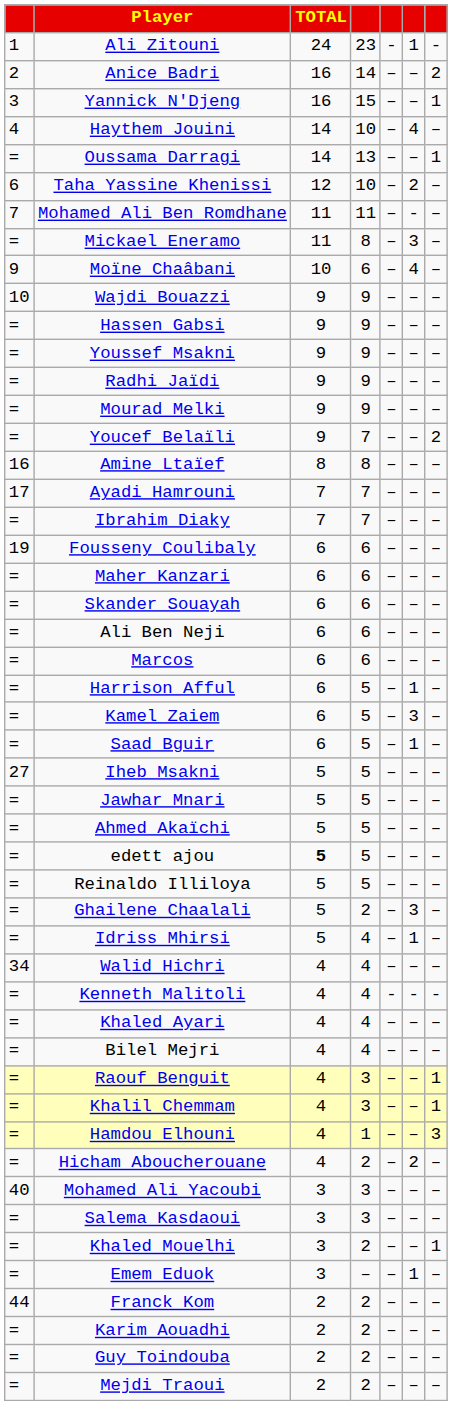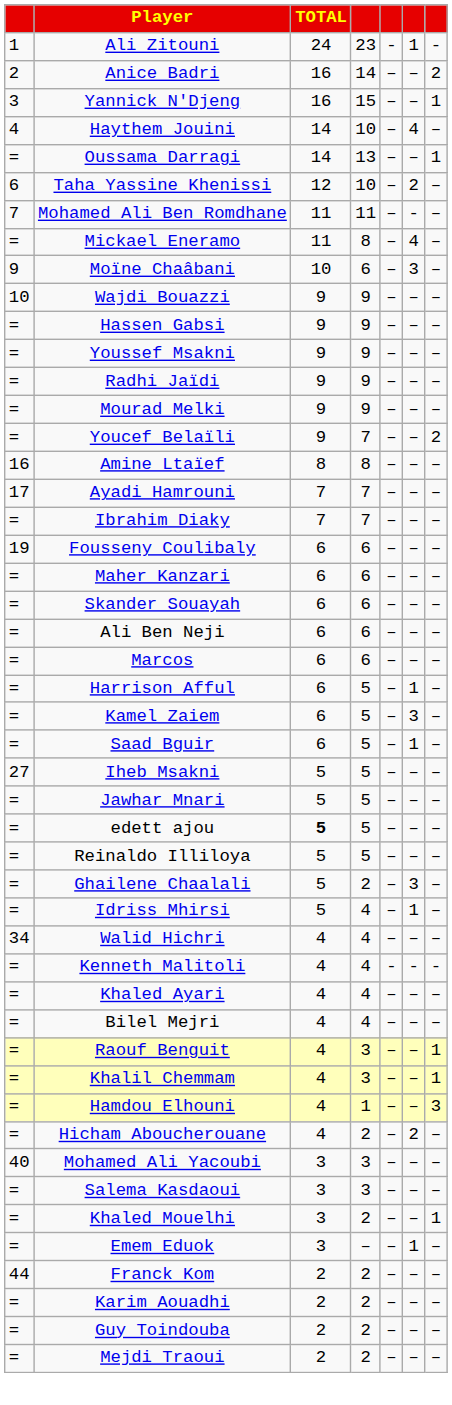 <table border="0" class="wikitable" style="text-align:center;font-size:95%">
 <tr>
 <th scope=col style="color:#FFFF00; background:#E60000;"></th>
 <th scope=col style="color:#FFFF00; background:#E60000;">Player</th>
 <th scope=col style="color:#FFFF00; background:#E60000;">TOTAL</th>
 <th scope=col style="color:#FFFF00; background:#E60000;" width=10><a href='#'></a></th>
 <th scope=col style="color:#FFFF00; background:#E60000;" width=10><a href='#'></a></th>
 <th scope=col style="color:#FFFF00; background:#E60000;" width=10><s><a href='#'></a></s> <a href='#'></a></th>
 <th scope=col style="color:#FFFF00; background:#E60000;" width=10><a href='#'></a> <a href='#'></a></th>
 </tr>
 <tr>
 <td align=left>1</td>
 <td> <a href='#'>Ali Zitouni</a></td>
 <td align=center>24</td>
 <td>23</td>
 <td>-</td>
 <td>1</td>
 <td>-</td>
 </tr>
 <tr>
 <td align=left>2</td>
 <td> <a href='#'>Anice Badri</a></td>
 <td align=center>16</td>
 <td>14</td>
 <td>–</td>
 <td>–</td>
 <td>2</td>
 </tr>
 <tr>
 <td align=left>3</td>
 <td> <a href='#'>Yannick N'Djeng</a></td>
 <td align=center>16</td>
 <td>15</td>
 <td>–</td>
 <td>–</td>
 <td>1</td>
 </tr>
 <tr>
 <td align=left>4</td>
 <td> <a href='#'>Haythem Jouini</a></td>
 <td align=center>14</td>
 <td>10</td>
 <td>–</td>
 <td>4</td>
 <td>–</td>
 </tr>
 <tr>
 <td align=left>=</td>
 <td> <a href='#'>Oussama Darragi</a></td>
 <td align=center>14</td>
 <td>13</td>
 <td>–</td>
 <td>–</td>
 <td>1</td>
 </tr>
 <tr>
 <td align=left>6</td>
 <td> <a href='#'>Taha Yassine Khenissi</a></td>
 <td align=center>12</td>
 <td>10</td>
 <td>–</td>
 <td>2</td>
 <td>–</td>
 </tr>
 <tr>
 <td align=left>7</td>
 <td> <a href='#'>Mohamed Ali Ben Romdhane</a></td>
 <td align=center>11</td>
 <td>11</td>
 <td>–</td>
 <td>-</td>
 <td>–</td>
 </tr>
 <tr>
 <td align=left>=</td>
 <td> <a href='#'>Mickael Eneramo</a></td>
 <td align=center>11</td>
 <td>8</td>
 <td>–</td>
-<td>3</td>
+<td>4</td>
 <td>–</td>
 </tr>
 <tr>
 <td align=left>9</td>
 <td><a href='#'>Moïne Chaâbani</a></td>
 <td align=center>10</td>
 <td>6</td>
 <td>–</td>
-<td>4</td>
+<td>3</td>
 <td>–</td>
 </tr>
 <tr>
 <td align=left>10</td>
 <td> <a href='#'>Wajdi Bouazzi</a></td>
 <td align=center>9</td>
 <td>9</td>
 <td>–</td>
 <td>–</td>
 <td>–</td>
 </tr>
 <tr>
 <td align=left>=</td>
 <td> <a href='#'>Hassen Gabsi</a></td>
 <td align=center>9</td>
 <td>9</td>
 <td>–</td>
 <td>–</td>
 <td>–</td>
 </tr>
 <tr>
 <td align=left>=</td>
 <td> <a href='#'>Youssef Msakni</a></td>
 <td align=center>9</td>
 <td>9</td>
 <td>–</td>
 <td>–</td>
 <td>–</td>
 </tr>
 <tr>
 <td align=left>=</td>
 <td> <a href='#'>Radhi Jaïdi</a></td>
 <td align=center>9</td>
 <td>9</td>
 <td>–</td>
 <td>–</td>
 <td>–</td>
 </tr>
 <tr>
 <td align=left>=</td>
 <td> <a href='#'>Mourad Melki</a></td>
 <td align=center>9</td>
 <td>9</td>
 <td>–</td>
 <td>–</td>
 <td>–</td>
 </tr>
 <tr>
 <td align=left>=</td>
 <td> <a href='#'>Youcef Belaïli</a></td>
 <td align=center>9</td>
 <td>7</td>
 <td>–</td>
 <td>–</td>
 <td>2</td>
 </tr>
 <tr>
 <td align=left>16</td>
 <td> <a href='#'>Amine Ltaïef</a></td>
 <td align=center>8</td>
 <td>8</td>
 <td>–</td>
 <td>–</td>
 <td>–</td>
 </tr>
 <tr>
 <td align=left>17</td>
 <td><a href='#'>Ayadi Hamrouni</a></td>
 <td align=center>7</td>
 <td>7</td>
 <td>–</td>
 <td>–</td>
 <td>–</td>
 </tr>
 <tr>
 <td align=left>=</td>
 <td>  <a href='#'>Ibrahim Diaky</a></td>
 <td align=center>7</td>
 <td>7</td>
 <td>–</td>
 <td>–</td>
 <td>–</td>
 </tr>
 <tr>
 <td align=left>19</td>
 <td> <a href='#'>Fousseny Coulibaly</a></td>
 <td align=center>6</td>
 <td>6</td>
 <td>–</td>
 <td>–</td>
 <td>–</td>
 </tr>
 <tr>
 <td align=left>=</td>
 <td><a href='#'>Maher Kanzari</a></td>
 <td align=center>6</td>
 <td>6</td>
 <td>–</td>
 <td>–</td>
 <td>–</td>
 </tr>
 <tr>
 <td align=left>=</td>
 <td><a href='#'>Skander Souayah</a></td>
 <td align=center>6</td>
 <td>6</td>
 <td>–</td>
 <td>–</td>
 <td>–</td>
 </tr>
 <tr>
 <td align=left>=</td>
 <td>Ali Ben Neji</td>
 <td align=center>6</td>
 <td>6</td>
 <td>–</td>
 <td>–</td>
 <td>–</td>
 </tr>
 <tr>
 <td align=left>=</td>
 <td><a href='#'>Marcos</a></td>
 <td align=center>6</td>
 <td>6</td>
 <td>–</td>
 <td>–</td>
 <td>–</td>
 </tr>
 <tr>
 <td align=left>=</td>
 <td> <a href='#'>Harrison Afful</a></td>
 <td align=center>6</td>
 <td>5</td>
 <td>–</td>
 <td>1</td>
 <td>–</td>
 </tr>
 <tr>
 <td align=left>=</td>
 <td> <a href='#'>Kamel Zaiem</a></td>
 <td align=center>6</td>
 <td>5</td>
 <td>–</td>
 <td>3</td>
 <td>–</td>
 </tr>
 <tr>
 <td align=left>=</td>
 <td> <a href='#'>Saad Bguir</a></td>
 <td align=center>6</td>
 <td>5</td>
 <td>–</td>
 <td>1</td>
 <td>–</td>
 </tr>
 <tr>
 <td align=left>27</td>
 <td> <a href='#'>Iheb Msakni</a></td>
 <td align=center>5</td>
 <td>5</td>
 <td>–</td>
 <td>–</td>
 <td>–</td>
 </tr>
 <tr>
 <td align=left>=</td>
 <td> <a href='#'>Jawhar Mnari</a></td>
-<td align=center>5</td>
-<td>5</td>
-<td>–</td>
-<td>–</td>
-<td>–</td>
-</tr>
-<tr>
-<td align=left>=</td>
-<td> <a href='#'>Ahmed Akaïchi</a></td>
 <td align=center>5</td>
 <td>5</td>
 <td>–</td>
 <td>–</td>
 <td>–</td>
 </tr>
 <tr>
 <td align=left>=</td>
 <td> edett ajou</td>
 <td align=center><strong>5</strong></td>
 <td>5</td>
 <td>–</td>
 <td>–</td>
 <td>–</td>
 </tr>
 <tr>
 <td align=left>=</td>
 <td> Reinaldo Illiloya</td>
 <td align=center>5</td>
 <td>5</td>
 <td>–</td>
 <td>–</td>
 <td>–</td>
 </tr>
 <tr>
 <td align=left>=</td>
 <td> <a href='#'>Ghailene Chaalali</a></td>
 <td align=center>5</td>
 <td>2</td>
 <td>–</td>
 <td>3</td>
 <td>–</td>
 </tr>
 <tr>
 <td align=left>=</td>
 <td> <a href='#'>Idriss Mhirsi</a></td>
 <td align=center>5</td>
 <td>4</td>
 <td>–</td>
 <td>1</td>
 <td>–</td>
 </tr>
 <tr>
 <td align=left>34</td>
 <td> <a href='#'>Walid Hichri</a></td>
 <td align=center>4</td>
 <td>4</td>
 <td>–</td>
 <td>–</td>
 <td>–</td>
 </tr>
 <tr>
 <td align=left>=</td>
 <td> <a href='#'>Kenneth Malitoli</a></td>
 <td align=center>4</td>
 <td>4</td>
 <td>-</td>
 <td>-</td>
 <td>-</td>
 </tr>
 <tr>
 <td align=left>=</td>
 <td> <a href='#'>Khaled Ayari</a></td>
 <td align=center>4</td>
 <td>4</td>
 <td>–</td>
 <td>–</td>
 <td>–</td>
 </tr>
 <tr>
 <td align=left>=</td>
 <td> Bilel Mejri</td>
 <td align=center>4</td>
 <td>4</td>
 <td>–</td>
 <td>–</td>
 <td>–</td>
 </tr>
 <tr style="background:#ffb">
 <td align=left>=</td>
 <td> <a href='#'>Raouf Benguit</a></td>
 <td align=center>4</td>
 <td>3</td>
 <td>–</td>
 <td>–</td>
 <td>1</td>
 </tr>
 <tr style="background:#ffb">
 <td align=left>=</td>
 <td> <a href='#'>Khalil Chemmam</a></td>
 <td align=center>4</td>
 <td>3</td>
 <td>–</td>
 <td>–</td>
 <td>1</td>
 </tr>
 <tr style="background:#ffb">
 <td align=left>=</td>
 <td> <a href='#'>Hamdou Elhouni</a></td>
 <td align=center>4</td>
 <td>1</td>
 <td>–</td>
 <td>–</td>
 <td>3</td>
 </tr>
 <tr>
 <td align=left>=</td>
 <td> <a href='#'>Hicham Aboucherouane</a></td>
 <td align=center>4</td>
 <td>2</td>
 <td>–</td>
 <td>2</td>
 <td>–</td>
 </tr>
 <tr>
 <td align=left>40</td>
 <td> <a href='#'>Mohamed Ali Yacoubi</a></td>
 <td align=center>3</td>
 <td>3</td>
 <td>–</td>
 <td>–</td>
 <td>–</td>
 </tr>
 <tr>
 <td align=left>=</td>
 <td> <a href='#'>Salema Kasdaoui</a></td>
 <td align=center>3</td>
 <td>3</td>
 <td>–</td>
 <td>–</td>
 <td>–</td>
 </tr>
 <tr>
 <td align=left>=</td>
 <td> <a href='#'>Khaled Mouelhi</a></td>
 <td align=center>3</td>
 <td>2</td>
 <td>–</td>
 <td>–</td>
 <td>1</td>
 </tr>
 <tr>
 <td align=left>=</td>
 <td> <a href='#'>Emem Eduok</a></td>
 <td align=center>3</td>
 <td>–</td>
 <td>–</td>
 <td>1</td>
 <td>–</td>
 </tr>
 <tr>
 <td align=left>44</td>
 <td> <a href='#'>Franck Kom</a></td>
 <td align=center>2</td>
 <td>2</td>
 <td>–</td>
 <td>–</td>
 <td>–</td>
 </tr>
 <tr>
 <td align=left>=</td>
 <td> <a href='#'>Karim Aouadhi</a></td>
 <td align=center>2</td>
 <td>2</td>
 <td>–</td>
 <td>–</td>
 <td>–</td>
 </tr>
 <tr>
 <td align=left>=</td>
 <td> <a href='#'>Guy Toindouba</a></td>
 <td align=center>2</td>
 <td>2</td>
 <td>–</td>
 <td>–</td>
 <td>–</td>
 </tr>
 <tr>
 <td align=left>=</td>
 <td> <a href='#'>Mejdi Traoui</a></td>
 <td align=center>2</td>
 <td>2</td>
 <td>–</td>
 <td>–</td>
 <td>–</td>
 </tr>
 </table>
